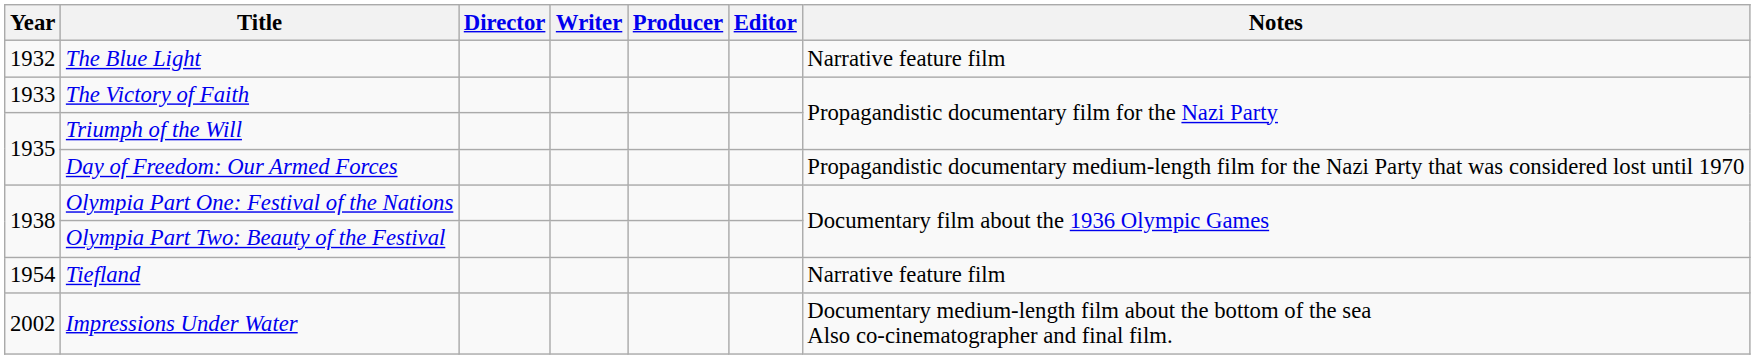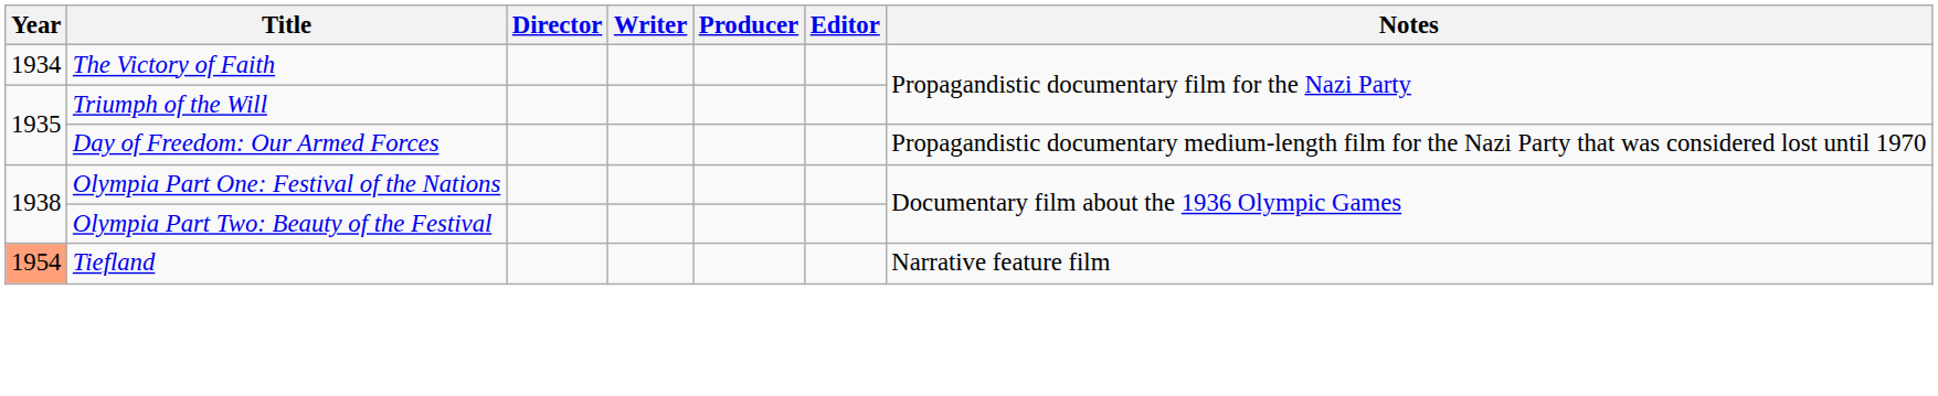 <table class="wikitable sortable">
 <tr>
 <th>Year</th>
 <th>Title</th>
 <th><a href='#'>Director</a></th>
 <th><a href='#'>Writer</a></th>
 <th><a href='#'>Producer</a></th>
 <th><a href='#'>Editor</a></th>
 <th>Notes</th>
 </tr>
 <tr>
-<td>1932</td>
-<td><em><a href='#'>The Blue Light</a></em></td>
-<td></td>
-<td></td>
-<td></td>
-<td></td>
-<td>Narrative feature film</td>
-</tr>
-<tr>
-<td>1933</td>
+<td>1934</td>
 <td><em><a href='#'>The Victory of Faith</a></em></td>
 <td></td>
 <td></td>
 <td></td>
 <td></td>
 <td rowspan=2>Propagandistic documentary film for the <a href='#'>Nazi Party</a></td>
 </tr>
 <tr>
 <td rowspan=2>1935</td>
 <td><em><a href='#'>Triumph of the Will</a></em></td>
 <td></td>
 <td></td>
 <td></td>
 <td></td>
 </tr>
 <tr>
 <td><em><a href='#'>Day of Freedom: Our Armed Forces</a></em></td>
 <td></td>
 <td></td>
 <td></td>
 <td></td>
 <td>Propagandistic documentary medium-length film for the Nazi Party that was considered lost until 1970</td>
 </tr>
 <tr>
 <td rowspan=2>1938</td>
 <td><em><a href='#'>Olympia Part One: Festival of the Nations</a></em></td>
 <td></td>
 <td></td>
 <td></td>
 <td></td>
 <td rowspan=2>Documentary film about the <a href='#'>1936 Olympic Games</a></td>
 </tr>
 <tr>
 <td><em><a href='#'>Olympia Part Two: Beauty of the Festival</a></em></td>
 <td></td>
 <td></td>
 <td></td>
 <td></td>
 </tr>
 <tr>
-<td>1954</td>
+<td style="background: lightsalmon;">1954</td>
 <td><em><a href='#'>Tiefland</a></em></td>
 <td></td>
 <td></td>
 <td></td>
 <td></td>
 <td>Narrative feature film</td>
 </tr>
-<tr>
-<td>2002</td>
-<td><em><a href='#'>Impressions Under Water</a></em></td>
-<td></td>
-<td></td>
-<td></td>
-<td></td>
-<td>Documentary medium-length film about the bottom of the sea<br>Also co-cinematographer and final film.</td>
-</tr>
 </table>
